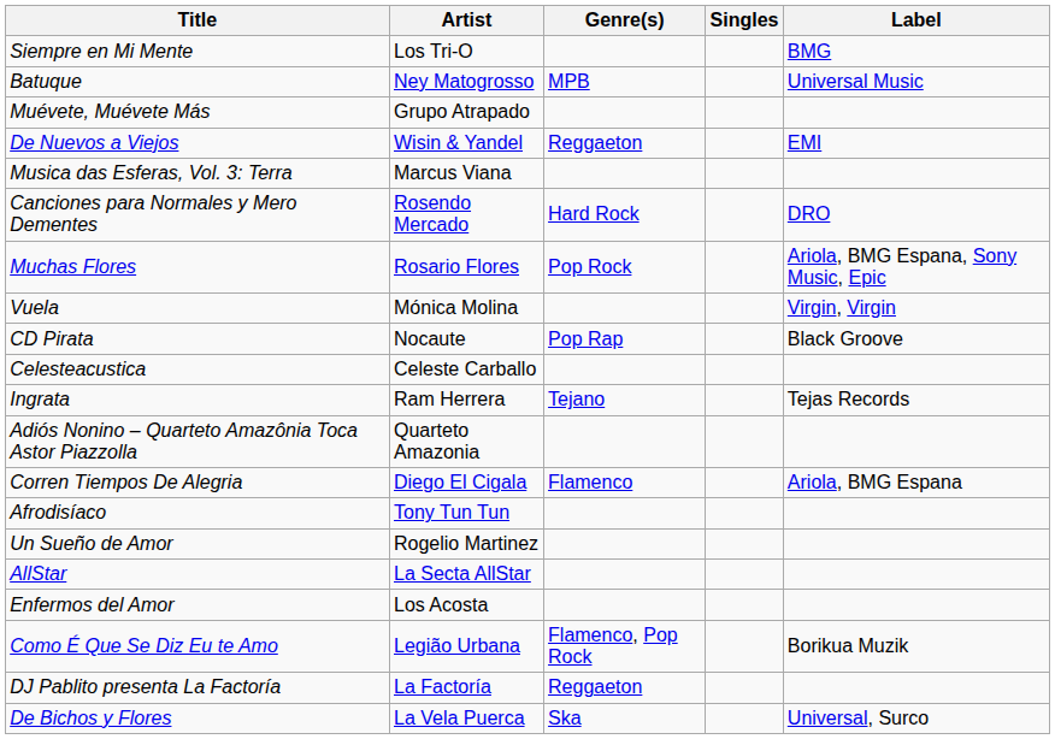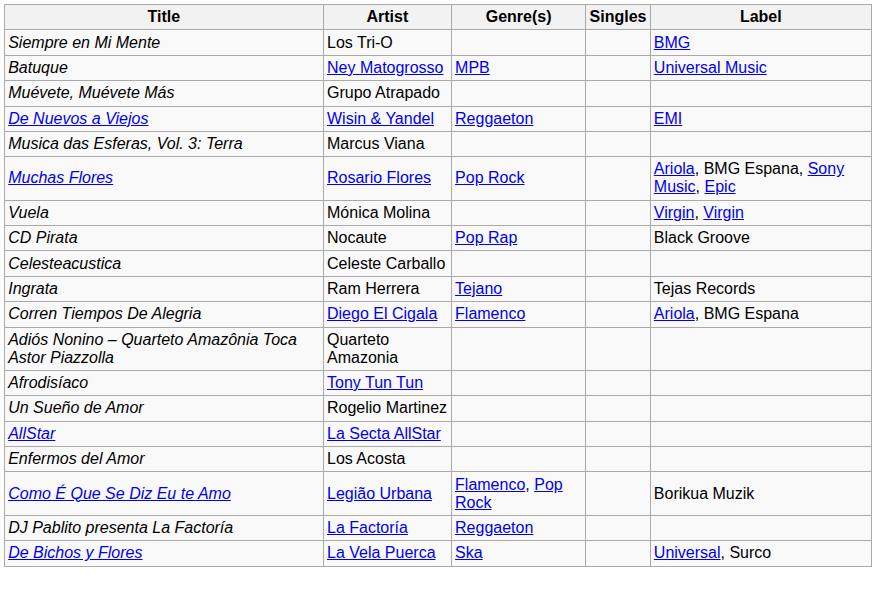 <table class="wikitable sortable" style="text-align: left;">
 <tr>
 <th>Title</th>
 <th>Artist</th>
 <th>Genre(s)</th>
 <th>Singles</th>
 <th>Label</th>
 </tr>
 <tr>
 <td><em>Siempre en Mi Mente</em></td>
 <td>Los Tri-O</td>
 <td></td>
 <td></td>
 <td><a href='#'>BMG</a></td>
 </tr>
 <tr>
 <td><em>Batuque</em></td>
 <td><a href='#'>Ney Matogrosso</a></td>
 <td><a href='#'>MPB</a></td>
 <td></td>
 <td><a href='#'>Universal Music</a></td>
 </tr>
 <tr>
 <td><em>Muévete, Muévete Más</em></td>
 <td>Grupo Atrapado</td>
 <td></td>
 <td></td>
 <td></td>
 </tr>
 <tr>
 <td><em><a href='#'>De Nuevos a Viejos</a></em></td>
 <td><a href='#'>Wisin & Yandel</a></td>
 <td><a href='#'>Reggaeton</a></td>
 <td></td>
 <td><a href='#'>EMI</a></td>
 </tr>
 <tr>
 <td><em>Musica das Esferas, Vol. 3: Terra</em></td>
 <td>Marcus Viana</td>
 <td></td>
 <td></td>
 <td></td>
 </tr>
 <tr>
-<td><em>Canciones para Normales y Mero Dementes</em></td>
-<td><a href='#'>Rosendo Mercado</a></td>
-<td><a href='#'>Hard Rock</a></td>
-<td></td>
-<td><a href='#'>DRO</a></td>
-</tr>
-<tr>
 <td><em><a href='#'>Muchas Flores</a></em></td>
 <td><a href='#'>Rosario Flores</a></td>
 <td><a href='#'>Pop Rock</a></td>
 <td></td>
 <td><a href='#'>Ariola</a>, BMG Espana, <a href='#'>Sony Music</a>, <a href='#'>Epic</a></td>
 </tr>
 <tr>
 <td><em>Vuela</em></td>
 <td>Mónica Molina</td>
 <td></td>
 <td></td>
 <td><a href='#'>Virgin</a>, <a href='#'>Virgin</a></td>
 </tr>
 <tr>
 <td><em>CD Pirata</em></td>
 <td>Nocaute</td>
 <td><a href='#'>Pop Rap</a></td>
 <td></td>
 <td>Black Groove</td>
 </tr>
 <tr>
 <td><em>Celesteacustica</em></td>
 <td>Celeste Carballo</td>
 <td></td>
 <td></td>
 <td></td>
 </tr>
 <tr>
 <td><em>Ingrata</em></td>
 <td>Ram Herrera</td>
 <td><a href='#'>Tejano</a></td>
 <td></td>
 <td>Tejas Records</td>
 </tr>
 <tr>
+<td><em>Corren Tiempos De Alegria</em></td>
+<td><a href='#'>Diego El Cigala</a></td>
+<td><a href='#'>Flamenco</a></td>
+<td></td>
+<td><a href='#'>Ariola</a>, BMG Espana</td>
+</tr>
+<tr>
 <td><em>Adiós Nonino – Quarteto Amazônia Toca Astor Piazzolla</em></td>
 <td>Quarteto Amazonia</td>
 <td></td>
 <td></td>
 <td></td>
-</tr>
-<tr>
-<td><em>Corren Tiempos De Alegria</em></td>
-<td><a href='#'>Diego El Cigala</a></td>
-<td><a href='#'>Flamenco</a></td>
-<td></td>
-<td><a href='#'>Ariola</a>, BMG Espana</td>
 </tr>
 <tr>
 <td><em>Afrodisíaco</em></td>
 <td><a href='#'>Tony Tun Tun</a></td>
 <td></td>
 <td></td>
 <td></td>
 </tr>
 <tr>
 <td><em>Un Sueño de Amor</em></td>
 <td>Rogelio Martinez</td>
 <td></td>
 <td></td>
 <td></td>
 </tr>
 <tr>
 <td><em><a href='#'>AllStar</a></em></td>
 <td><a href='#'>La Secta AllStar</a></td>
 <td></td>
 <td></td>
 <td></td>
 </tr>
 <tr>
 <td><em>Enfermos del Amor</em></td>
 <td>Los Acosta</td>
 <td></td>
 <td></td>
 <td></td>
 </tr>
 <tr>
 <td><em><a href='#'>Como É Que Se Diz Eu te Amo</a></em></td>
 <td><a href='#'>Legião Urbana</a></td>
 <td><a href='#'>Flamenco</a>, <a href='#'>Pop Rock</a></td>
 <td></td>
 <td>Borikua Muzik</td>
 </tr>
 <tr>
 <td><em>DJ Pablito presenta La Factoría</em></td>
 <td><a href='#'>La Factoría</a></td>
 <td><a href='#'>Reggaeton</a></td>
 <td></td>
 <td></td>
 </tr>
 <tr>
 <td><em><a href='#'>De Bichos y Flores</a></em></td>
 <td><a href='#'>La Vela Puerca</a></td>
 <td><a href='#'>Ska</a></td>
 <td></td>
 <td><a href='#'>Universal</a>, Surco</td>
 </tr>
 <tr>
 </tr>
 </table>
